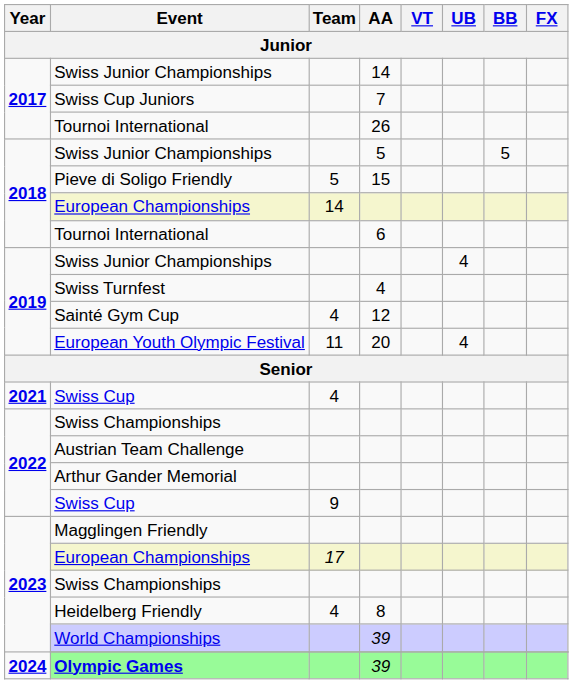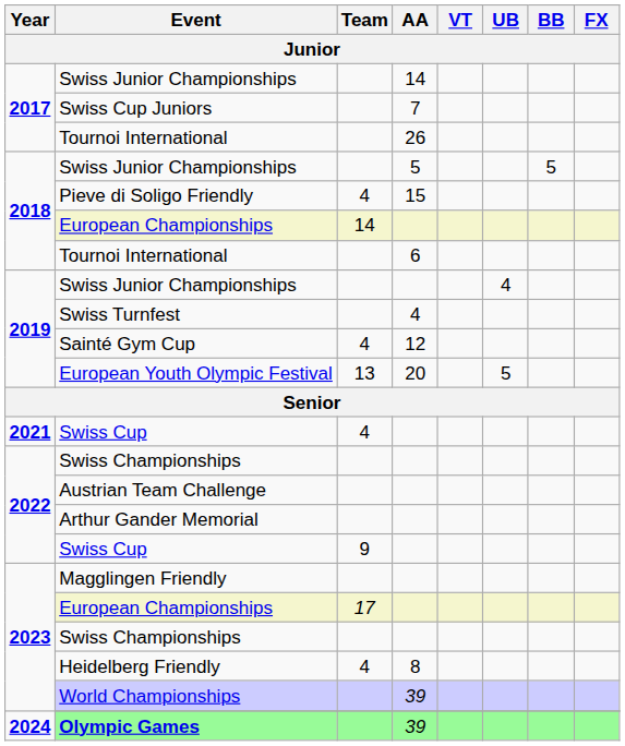 <table class="wikitable" style="text-align:center; font-size:95%;">
 <tr>
 <th align=center>Year</th>
 <th align=center>Event</th>
 <th style="width:30px;">Team</th>
 <th style="width:30px;">AA</th>
 <th style="width:30px;"><a href='#'>VT</a></th>
 <th style="width:30px;"><a href='#'>UB</a></th>
 <th style="width:30px;"><a href='#'>BB</a></th>
 <th style="width:30px;"><a href='#'>FX</a></th>
 </tr>
 <tr>
 <th colspan="8">Junior</th>
 </tr>
 <tr>
 <td rowspan="3"><strong><a href='#'>2017</a></strong></td>
 <td align=left>Swiss Junior Championships</td>
 <td></td>
 <td>14</td>
 <td></td>
 <td></td>
 <td></td>
 <td></td>
 </tr>
 <tr>
 <td align=left>Swiss Cup Juniors</td>
 <td></td>
 <td>7</td>
 <td></td>
 <td></td>
 <td></td>
 <td></td>
 </tr>
 <tr>
 <td align=left>Tournoi International</td>
 <td></td>
 <td>26</td>
 <td></td>
 <td></td>
 <td></td>
 <td></td>
 </tr>
 <tr>
 <td rowspan="4"><strong><a href='#'>2018</a></strong></td>
 <td align=left>Swiss Junior Championships</td>
 <td></td>
 <td>5</td>
 <td></td>
 <td></td>
 <td>5</td>
 <td></td>
 </tr>
 <tr>
 <td align=left>Pieve di Soligo Friendly</td>
-<td>5</td>
+<td>4</td>
 <td>15</td>
 <td></td>
 <td></td>
 <td></td>
 <td></td>
 </tr>
 <tr bgcolor=#F5F6CE>
 <td align=left><a href='#'>European Championships</a></td>
 <td>14</td>
 <td></td>
 <td></td>
 <td></td>
 <td></td>
 <td></td>
 </tr>
 <tr>
 <td align=left>Tournoi International</td>
 <td></td>
 <td>6</td>
 <td></td>
 <td></td>
 <td></td>
 <td></td>
 </tr>
 <tr>
 <td rowspan="4"><strong><a href='#'>2019</a></strong></td>
 <td align=left>Swiss Junior Championships</td>
 <td></td>
 <td></td>
 <td></td>
 <td>4</td>
 <td></td>
 <td></td>
 </tr>
 <tr>
 <td align=left>Swiss Turnfest</td>
 <td></td>
 <td>4</td>
 <td></td>
 <td></td>
 <td></td>
 <td></td>
 </tr>
 <tr>
 <td align=left>Sainté Gym Cup</td>
 <td>4</td>
 <td>12</td>
 <td></td>
 <td></td>
 <td></td>
 <td></td>
 </tr>
 <tr>
 <td align=left><a href='#'>European Youth Olympic Festival</a></td>
-<td>11</td>
+<td>13</td>
 <td>20</td>
 <td></td>
-<td>4</td>
+<td>5</td>
 <td></td>
 <td></td>
 </tr>
 <tr>
 <th colspan="8">Senior</th>
 </tr>
 <tr>
 <td rowspan="1"><strong><a href='#'>2021</a></strong></td>
 <td align=left><a href='#'>Swiss Cup</a></td>
 <td>4</td>
 <td></td>
 <td></td>
 <td></td>
 <td></td>
 <td></td>
 </tr>
 <tr>
 <td rowspan="4"><strong><a href='#'>2022</a></strong></td>
 <td align=left>Swiss Championships</td>
 <td></td>
 <td></td>
 <td></td>
 <td></td>
 <td></td>
 <td></td>
 </tr>
 <tr>
 <td align=left>Austrian Team Challenge</td>
 <td></td>
 <td></td>
 <td></td>
 <td></td>
 <td></td>
 <td></td>
 </tr>
 <tr>
 <td align=left>Arthur Gander Memorial</td>
 <td></td>
 <td></td>
 <td></td>
 <td></td>
 <td></td>
 <td></td>
 </tr>
 <tr>
 <td align=left><a href='#'>Swiss Cup</a></td>
 <td>9</td>
 <td></td>
 <td></td>
 <td></td>
 <td></td>
 <td></td>
 </tr>
 <tr>
 <td rowspan="5"><strong><a href='#'>2023</a></strong></td>
 <td align=left>Magglingen Friendly</td>
 <td></td>
 <td></td>
 <td></td>
 <td></td>
 <td></td>
 <td></td>
 </tr>
 <tr bgcolor=#F5F6CE>
 <td align=left><a href='#'>European Championships</a></td>
 <td><em>17</em></td>
 <td></td>
 <td></td>
 <td></td>
 <td></td>
 <td></td>
 </tr>
 <tr>
 <td align=left>Swiss Championships</td>
 <td></td>
 <td></td>
 <td></td>
 <td></td>
 <td></td>
 <td></td>
 </tr>
 <tr>
 <td align=left>Heidelberg Friendly</td>
 <td>4</td>
 <td>8</td>
 <td></td>
 <td></td>
 <td></td>
 <td></td>
 </tr>
 <tr bgcolor=#CCCCFF>
 <td align=left><a href='#'>World Championships</a></td>
 <td></td>
 <td><em>39</em></td>
 <td></td>
 <td></td>
 <td></td>
 <td></td>
 </tr>
 <tr>
 <td rowspan="2"><strong><a href='#'>2024</a></strong></td>
 </tr>
 <tr bgcolor=98FB98>
 <td align=left><strong><a href='#'>Olympic Games</a></strong></td>
 <td></td>
 <td><em>39</em></td>
 <td></td>
 <td></td>
 <td></td>
 <td></td>
 </tr>
 </table>
